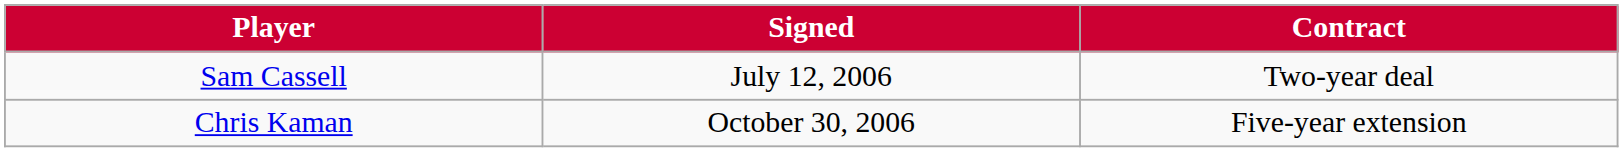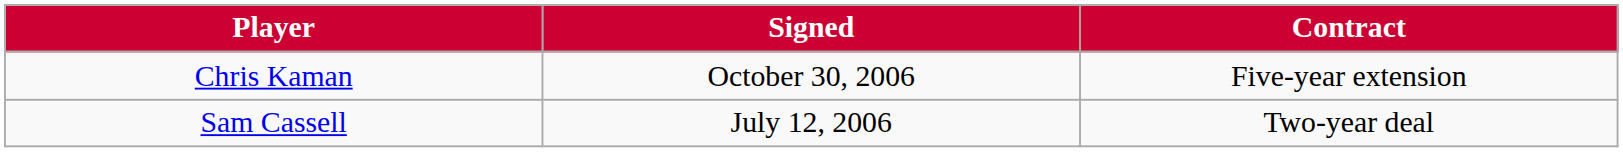 <table class="wikitable sortable sortable">
 <tr>
 <th style="background:#CC0033; color:white" width="10%">Player</th>
 <th style="background:#CC0033; color:white" width="10%">Signed</th>
 <th style="background:#CC0033; color:white" width="10%">Contract</th>
 </tr>
 <tr style="text-align: center">
+<td><a href='#'>Chris Kaman</a></td>
+<td>October 30, 2006</td>
+<td>Five-year extension</td>
+</tr>
+<tr style="text-align: center">
 <td><a href='#'>Sam Cassell</a></td>
 <td>July 12, 2006</td>
 <td>Two-year deal</td>
 </tr>
-<tr style="text-align: center">
-<td><a href='#'>Chris Kaman</a></td>
-<td>October 30, 2006</td>
-<td>Five-year extension</td>
-</tr>
 </table>
